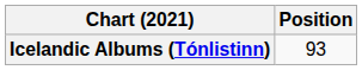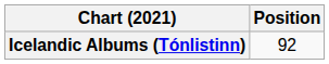 <table class="wikitable plainrowheaders" style="text-align:center">
 <tr>
 <th scope="col">Chart (2021)</th>
 <th scope="col">Position</th>
 </tr>
 <tr>
 <th scope="row">Icelandic Albums (<a href='#'>Tónlistinn</a>)</th>
-<td>93</td>
+<td>92</td>
 </tr>
 </table>
